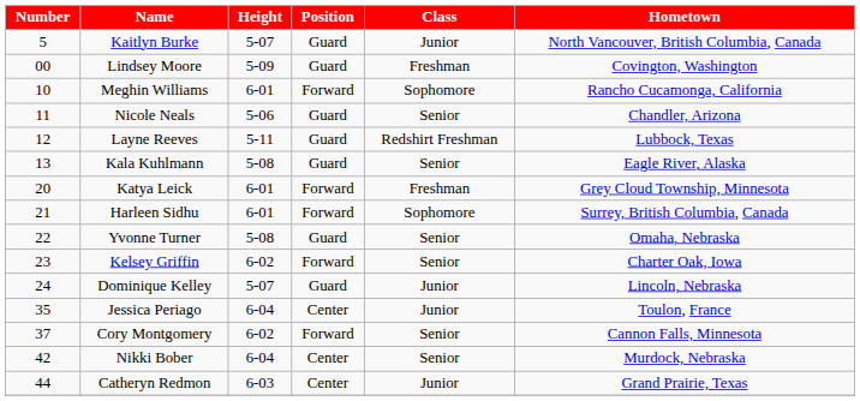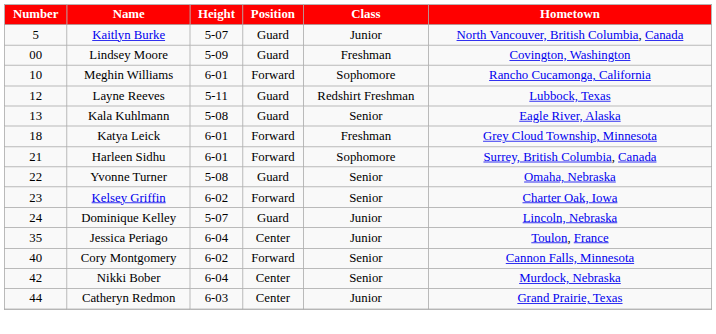 <table class="wikitable sortable" width="70%">
 <tr align="center">
 <th style="background:red;color:#FFFFFF;">Number</th>
 <th style="background:red;color:#FFFFFF;">Name</th>
 <th style="background:red;color:#FFFFFF;">Height</th>
 <th style="background:red;color:#FFFFFF;">Position</th>
 <th style="background:red;color:#FFFFFF;">Class</th>
 <th style="background:red;color:#FFFFFF;">Hometown</th>
 </tr>
 <tr align="center">
 <td>5</td>
 <td><a href='#'>Kaitlyn Burke</a></td>
 <td>5-<span>0</span>7</td>
 <td>Guard</td>
 <td>Junior</td>
 <td><a href='#'>North Vancouver, British Columbia</a>, <a href='#'>Canada</a></td>
 </tr>
 <tr align="center">
 <td>00</td>
 <td>Lindsey Moore</td>
 <td>5-<span>0</span>9</td>
 <td>Guard</td>
 <td>Freshman</td>
 <td><a href='#'>Covington, Washington</a></td>
 </tr>
 <tr align="center">
 <td>10</td>
 <td>Meghin Williams</td>
 <td>6-<span>0</span>1</td>
 <td>Forward</td>
 <td>Sophomore</td>
 <td><a href='#'>Rancho Cucamonga, California</a></td>
 </tr>
 <tr align="center">
-<td>11</td>
-<td>Nicole Neals</td>
-<td>5-<span>0</span>6</td>
-<td>Guard</td>
-<td>Senior</td>
-<td><a href='#'>Chandler, Arizona</a></td>
-</tr>
-<tr align="center">
 <td>12</td>
 <td>Layne Reeves</td>
 <td>5-11</td>
 <td>Guard</td>
 <td>Redshirt Freshman</td>
 <td><a href='#'>Lubbock, Texas</a></td>
 </tr>
 <tr align="center">
 <td>13</td>
 <td>Kala Kuhlmann</td>
 <td>5-<span>0</span>8</td>
 <td>Guard</td>
 <td>Senior</td>
 <td><a href='#'>Eagle River, Alaska</a></td>
 </tr>
 <tr align="center">
-<td>20</td>
+<td>18</td>
 <td>Katya Leick</td>
 <td>6-<span>0</span>1</td>
 <td>Forward</td>
 <td>Freshman</td>
 <td><a href='#'>Grey Cloud Township, Minnesota</a></td>
 </tr>
 <tr align="center">
 <td>21</td>
 <td>Harleen Sidhu</td>
 <td>6-<span>0</span>1</td>
 <td>Forward</td>
 <td>Sophomore</td>
 <td><a href='#'>Surrey, British Columbia</a>, <a href='#'>Canada</a></td>
 </tr>
 <tr align="center">
 <td>22</td>
 <td>Yvonne Turner</td>
 <td>5-<span>0</span>8</td>
 <td>Guard</td>
 <td>Senior</td>
 <td><a href='#'>Omaha, Nebraska</a></td>
 </tr>
 <tr align="center">
 <td>23</td>
 <td><a href='#'>Kelsey Griffin</a></td>
 <td>6-<span>0</span>2</td>
 <td>Forward</td>
 <td>Senior</td>
 <td><a href='#'>Charter Oak, Iowa</a></td>
 </tr>
 <tr align="center">
 <td>24</td>
 <td>Dominique Kelley</td>
 <td>5-<span>0</span>7</td>
 <td>Guard</td>
 <td>Junior</td>
 <td><a href='#'>Lincoln, Nebraska</a></td>
 </tr>
 <tr align="center">
 <td>35</td>
 <td>Jessica Periago</td>
 <td>6-<span>0</span>4</td>
 <td>Center</td>
 <td>Junior</td>
 <td><a href='#'>Toulon</a>, <a href='#'>France</a></td>
 </tr>
 <tr align="center">
-<td>37</td>
+<td>40</td>
 <td>Cory Montgomery</td>
 <td>6-<span>0</span>2</td>
 <td>Forward</td>
 <td>Senior</td>
 <td><a href='#'>Cannon Falls, Minnesota</a></td>
 </tr>
 <tr align="center">
 <td>42</td>
 <td>Nikki Bober</td>
 <td>6-<span>0</span>4</td>
 <td>Center</td>
 <td>Senior</td>
 <td><a href='#'>Murdock, Nebraska</a></td>
 </tr>
 <tr align="center">
 <td>44</td>
 <td>Catheryn Redmon</td>
 <td>6-<span>0</span>3</td>
 <td>Center</td>
 <td>Junior</td>
 <td><a href='#'>Grand Prairie, Texas</a></td>
 </tr>
 <tr align="center">
 </tr>
 </table>
